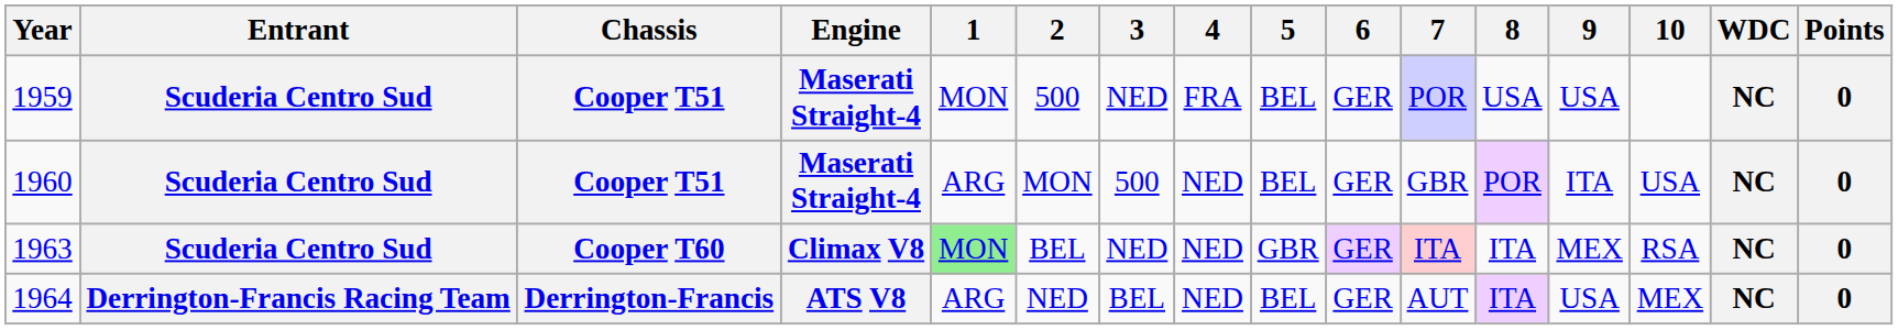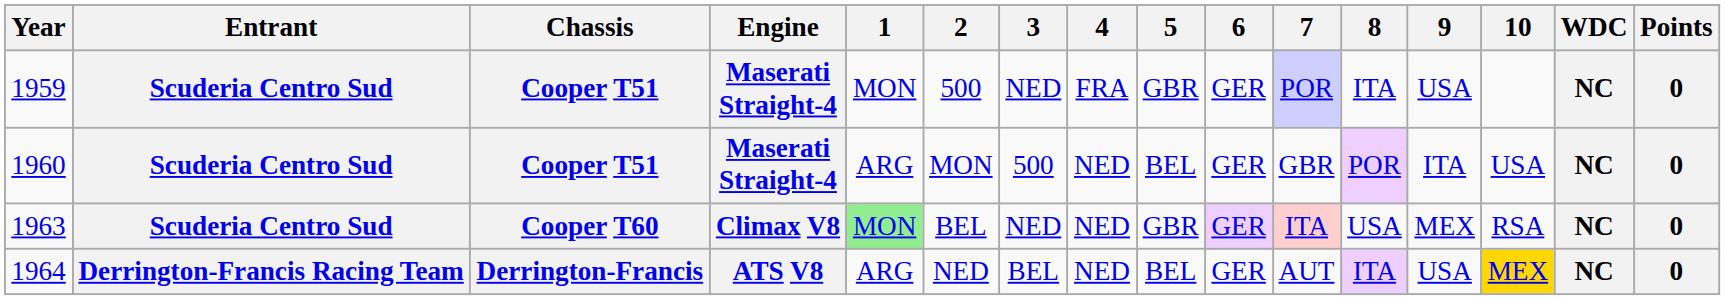 <table class="wikitable" style="text-align:center; font-size:90%">
 <tr>
 <th>Year</th>
 <th>Entrant</th>
 <th>Chassis</th>
 <th>Engine</th>
 <th>1</th>
 <th>2</th>
 <th>3</th>
 <th>4</th>
 <th>5</th>
 <th>6</th>
 <th>7</th>
 <th>8</th>
 <th>9</th>
 <th>10</th>
 <th>WDC</th>
 <th>Points</th>
 </tr>
 <tr>
 <td><a href='#'>1959</a></td>
 <th><a href='#'>Scuderia Centro Sud</a></th>
 <th><a href='#'>Cooper</a> <a href='#'>T51</a></th>
 <th><a href='#'>Maserati</a><br><a href='#'>Straight-4</a></th>
 <td><a href='#'>MON</a></td>
 <td><a href='#'>500</a></td>
 <td><a href='#'>NED</a></td>
 <td><a href='#'>FRA</a></td>
-<td><a href='#'>BEL</a></td>
+<td><a href='#'>GBR</a></td>
 <td><a href='#'>GER</a></td>
 <td style="background:#CFCFFF;"><a href='#'>POR</a><br></td>
-<td><a href='#'>USA</a></td>
+<td><a href='#'>ITA</a></td>
 <td><a href='#'>USA</a></td>
 <td></td>
 <th>NC</th>
 <th>0</th>
 </tr>
 <tr>
 <td><a href='#'>1960</a></td>
 <th><a href='#'>Scuderia Centro Sud</a></th>
 <th><a href='#'>Cooper</a> <a href='#'>T51</a></th>
 <th><a href='#'>Maserati</a><br><a href='#'>Straight-4</a></th>
 <td><a href='#'>ARG</a></td>
 <td><a href='#'>MON</a></td>
 <td><a href='#'>500</a></td>
 <td><a href='#'>NED</a></td>
 <td><a href='#'>BEL</a></td>
 <td><a href='#'>GER</a></td>
 <td><a href='#'>GBR</a></td>
 <td style="background:#EFCFFF;"><a href='#'>POR</a><br></td>
 <td><a href='#'>ITA</a></td>
 <td><a href='#'>USA</a></td>
 <th>NC</th>
 <th>0</th>
 </tr>
 <tr>
 <td><a href='#'>1963</a></td>
 <th><a href='#'>Scuderia Centro Sud</a></th>
 <th><a href='#'>Cooper</a> <a href='#'>T60</a></th>
 <th><a href='#'>Climax</a> <a href='#'>V8</a></th>
 <td style="background: lightgreen;"><a href='#'>MON</a></td>
 <td><a href='#'>BEL</a></td>
 <td><a href='#'>NED</a></td>
 <td><a href='#'>NED</a></td>
 <td><a href='#'>GBR</a></td>
 <td style="background:#EFCFFF;"><a href='#'>GER</a><br></td>
 <td style="background:#FFCFCF"><a href='#'>ITA</a><br></td>
-<td><a href='#'>ITA</a></td>
+<td><a href='#'>USA</a></td>
 <td><a href='#'>MEX</a></td>
 <td><a href='#'>RSA</a></td>
 <th>NC</th>
 <th>0</th>
 </tr>
 <tr>
 <td><a href='#'>1964</a></td>
 <th><a href='#'>Derrington-Francis Racing Team</a></th>
 <th><a href='#'>Derrington-Francis</a></th>
 <th><a href='#'>ATS</a> <a href='#'>V8</a></th>
 <td><a href='#'>ARG</a></td>
 <td><a href='#'>NED</a></td>
 <td><a href='#'>BEL</a></td>
 <td><a href='#'>NED</a></td>
 <td><a href='#'>BEL</a></td>
 <td><a href='#'>GER</a></td>
 <td><a href='#'>AUT</a></td>
 <td style="background:#EFCFFF;"><a href='#'>ITA</a><br></td>
 <td><a href='#'>USA</a></td>
-<td><a href='#'>MEX</a></td>
+<td style="background: gold;"><a href='#'>MEX</a></td>
 <th>NC</th>
 <th>0</th>
 </tr>
 </table>
